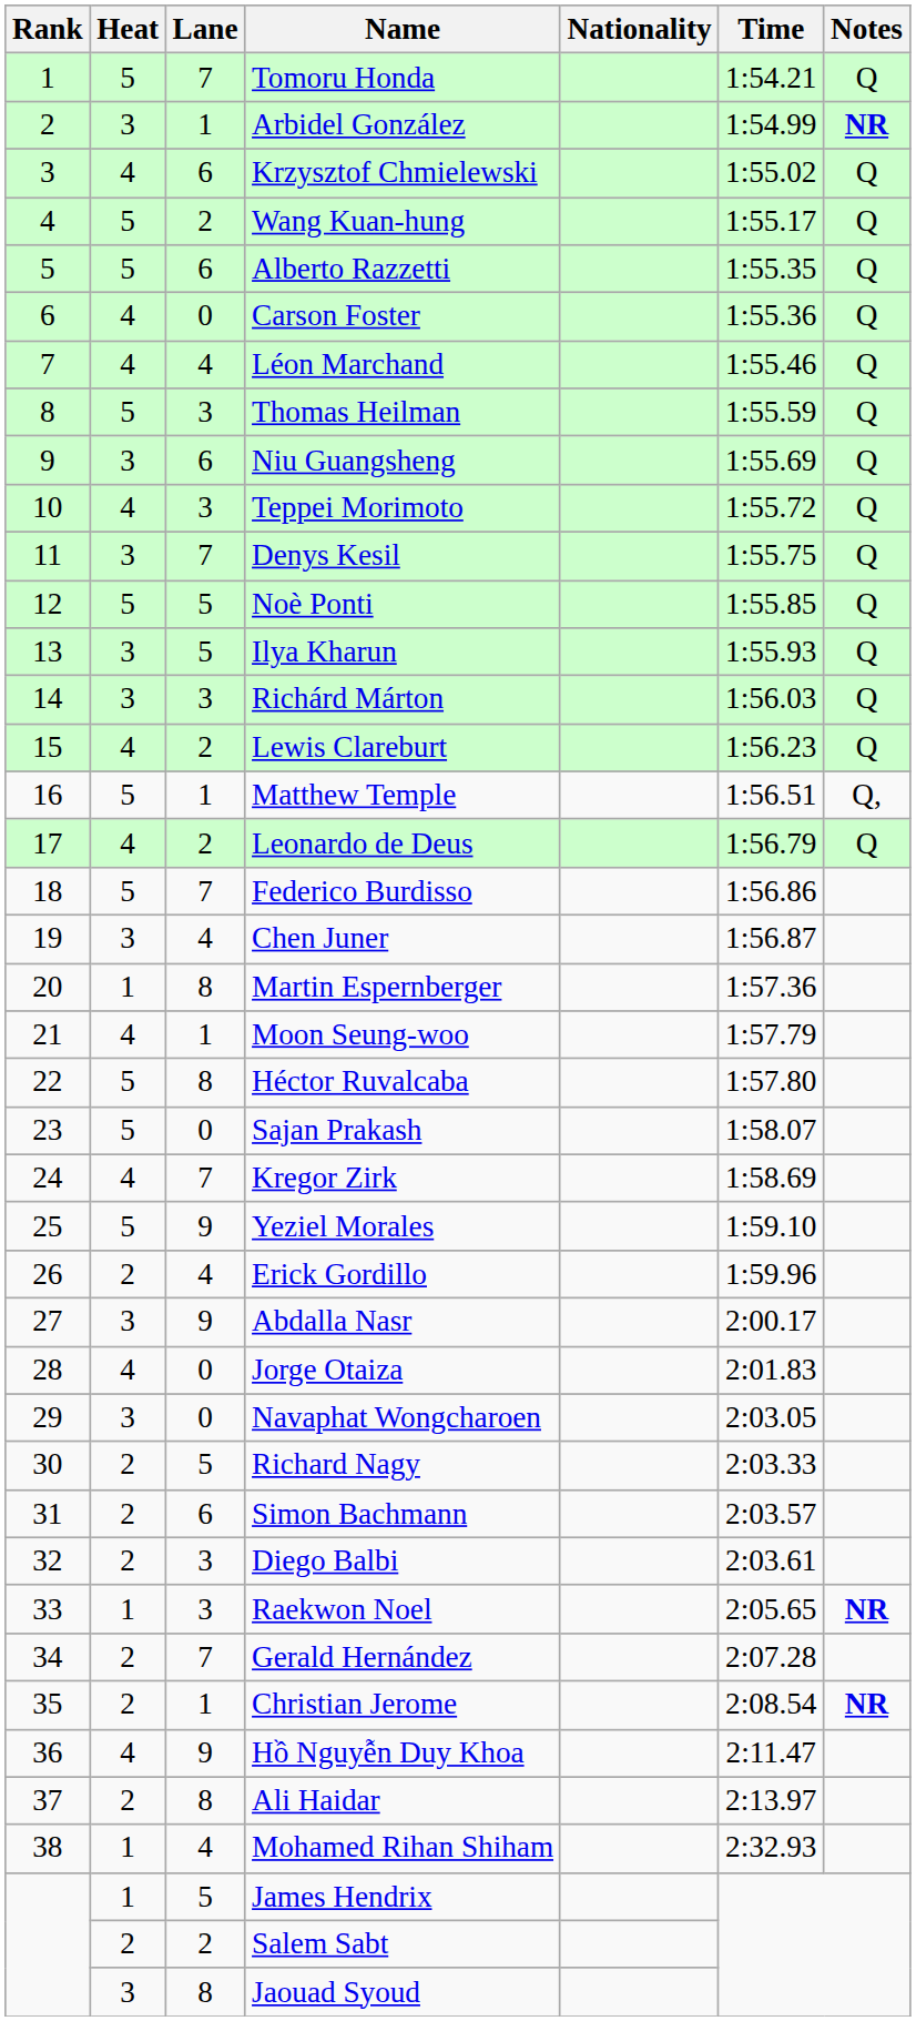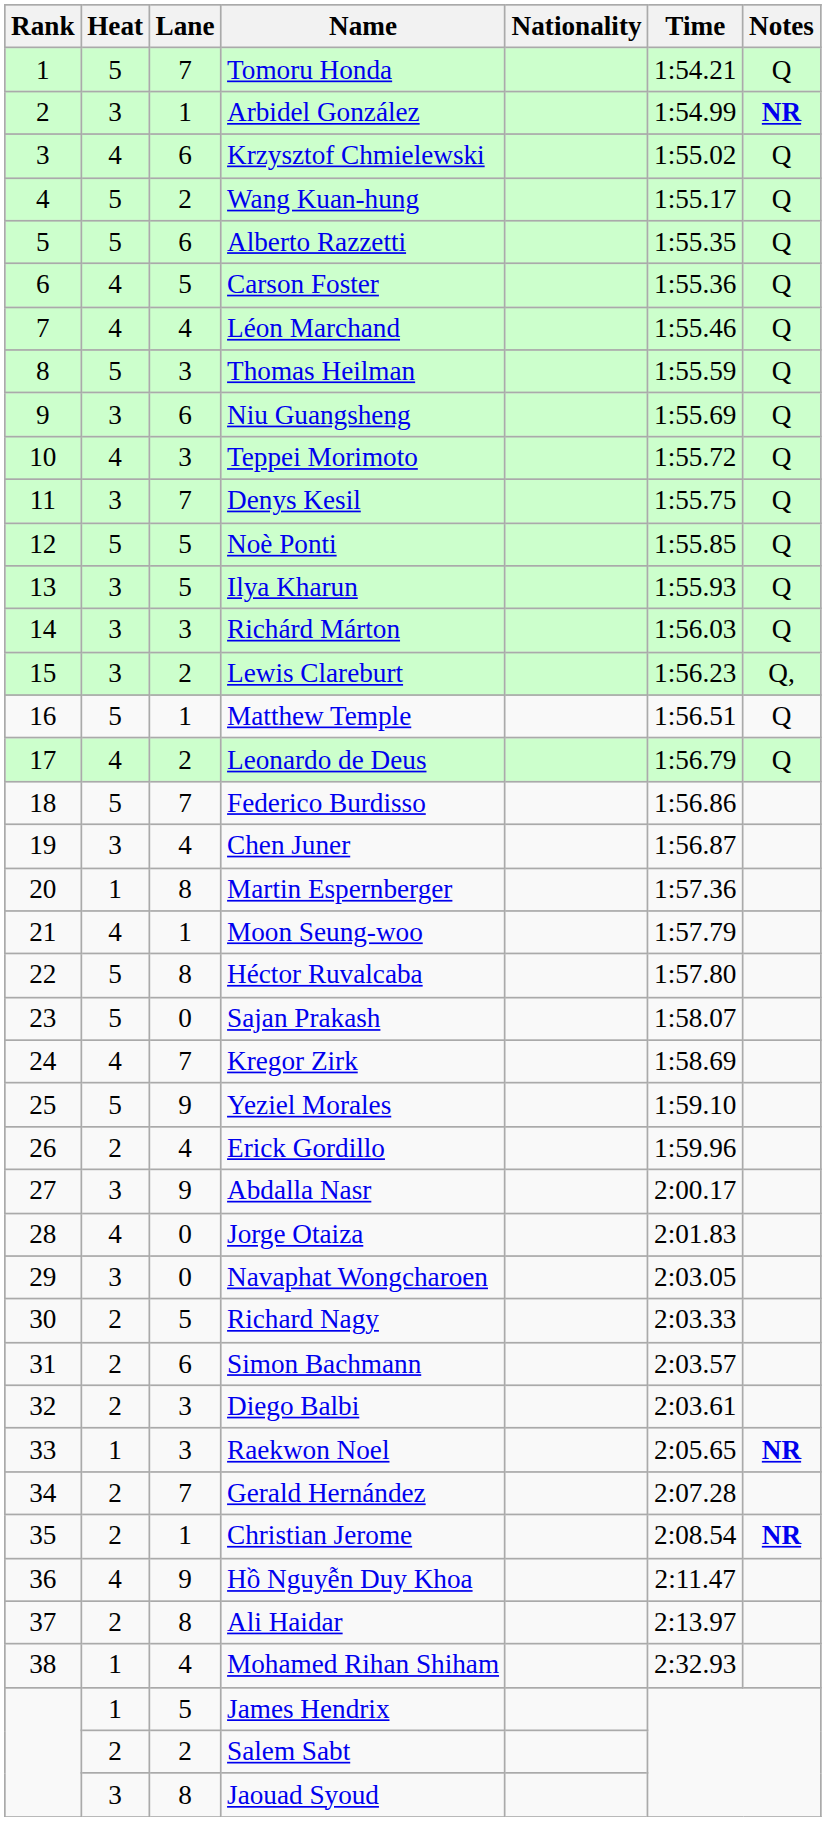 <table class="wikitable sortable" style="text-align:center">
 <tr>
 <th>Rank</th>
 <th>Heat</th>
 <th>Lane</th>
 <th>Name</th>
 <th>Nationality</th>
 <th>Time</th>
 <th>Notes</th>
 </tr>
 <tr bgcolor=ccffcc>
 <td>1</td>
 <td>5</td>
 <td>7</td>
 <td align=left><a href='#'>Tomoru Honda</a></td>
 <td align=left></td>
 <td>1:54.21</td>
 <td>Q</td>
 </tr>
 <tr bgcolor=ccffcc>
 <td>2</td>
 <td>3</td>
 <td>1</td>
 <td align=left><a href='#'>Arbidel González</a></td>
 <td align=left></td>
 <td>1:54.99</td>
 <td><strong><a href='#'>NR</a></strong></td>
 </tr>
 <tr bgcolor=ccffcc>
 <td>3</td>
 <td>4</td>
 <td>6</td>
 <td align=left><a href='#'>Krzysztof Chmielewski</a></td>
 <td align=left></td>
 <td>1:55.02</td>
 <td>Q</td>
 </tr>
 <tr bgcolor=ccffcc>
 <td>4</td>
 <td>5</td>
 <td>2</td>
 <td align=left><a href='#'>Wang Kuan-hung</a></td>
 <td align=left></td>
 <td>1:55.17</td>
 <td>Q</td>
 </tr>
 <tr bgcolor=ccffcc>
 <td>5</td>
 <td>5</td>
 <td>6</td>
 <td align=left><a href='#'>Alberto Razzetti</a></td>
 <td align=left></td>
 <td>1:55.35</td>
 <td>Q</td>
 </tr>
 <tr bgcolor=ccffcc>
 <td>6</td>
 <td>4</td>
-<td>0</td>
+<td>5</td>
 <td align=left><a href='#'>Carson Foster</a></td>
 <td align=left></td>
 <td>1:55.36</td>
 <td>Q</td>
 </tr>
 <tr bgcolor=ccffcc>
 <td>7</td>
 <td>4</td>
 <td>4</td>
 <td align=left><a href='#'>Léon Marchand</a></td>
 <td align=left></td>
 <td>1:55.46</td>
 <td>Q</td>
 </tr>
 <tr bgcolor=ccffcc>
 <td>8</td>
 <td>5</td>
 <td>3</td>
 <td align=left><a href='#'>Thomas Heilman</a></td>
 <td align=left></td>
 <td>1:55.59</td>
 <td>Q</td>
 </tr>
 <tr bgcolor=ccffcc>
 <td>9</td>
 <td>3</td>
 <td>6</td>
 <td align=left><a href='#'>Niu Guangsheng</a></td>
 <td align=left></td>
 <td>1:55.69</td>
 <td>Q</td>
 </tr>
 <tr bgcolor=ccffcc>
 <td>10</td>
 <td>4</td>
 <td>3</td>
 <td align=left><a href='#'>Teppei Morimoto</a></td>
 <td align=left></td>
 <td>1:55.72</td>
 <td>Q</td>
 </tr>
 <tr bgcolor=ccffcc>
 <td>11</td>
 <td>3</td>
 <td>7</td>
 <td align=left><a href='#'>Denys Kesil</a></td>
 <td align=left></td>
 <td>1:55.75</td>
 <td>Q</td>
 </tr>
 <tr bgcolor=ccffcc>
 <td>12</td>
 <td>5</td>
 <td>5</td>
 <td align=left><a href='#'>Noè Ponti</a></td>
 <td align=left></td>
 <td>1:55.85</td>
 <td>Q</td>
 </tr>
 <tr bgcolor=ccffcc>
 <td>13</td>
 <td>3</td>
 <td>5</td>
 <td align=left><a href='#'>Ilya Kharun</a></td>
 <td align=left></td>
 <td>1:55.93</td>
 <td>Q</td>
 </tr>
 <tr bgcolor=ccffcc>
 <td>14</td>
 <td>3</td>
 <td>3</td>
 <td align=left><a href='#'>Richárd Márton</a></td>
 <td align=left></td>
 <td>1:56.03</td>
 <td>Q</td>
 </tr>
 <tr bgcolor=ccffcc>
 <td>15</td>
-<td>4</td>
+<td>3</td>
 <td>2</td>
 <td align=left><a href='#'>Lewis Clareburt</a></td>
 <td align=left></td>
 <td>1:56.23</td>
-<td>Q</td>
+<td>Q, </td>
 </tr>
 <tr>
 <td>16</td>
 <td>5</td>
 <td>1</td>
 <td align=left><a href='#'>Matthew Temple</a></td>
 <td align=left></td>
 <td>1:56.51</td>
-<td>Q, </td>
+<td>Q</td>
 </tr>
 <tr bgcolor=ccffcc>
 <td>17</td>
 <td>4</td>
 <td>2</td>
 <td align=left><a href='#'>Leonardo de Deus</a></td>
 <td align=left></td>
 <td>1:56.79</td>
 <td>Q</td>
 </tr>
 <tr>
 <td>18</td>
 <td>5</td>
 <td>7</td>
 <td align=left><a href='#'>Federico Burdisso</a></td>
 <td align=left></td>
 <td>1:56.86</td>
 <td></td>
 </tr>
 <tr>
 <td>19</td>
 <td>3</td>
 <td>4</td>
 <td align=left><a href='#'>Chen Juner</a></td>
 <td align=left></td>
 <td>1:56.87</td>
 <td></td>
 </tr>
 <tr>
 <td>20</td>
 <td>1</td>
 <td>8</td>
 <td align=left><a href='#'>Martin Espernberger</a></td>
 <td align=left></td>
 <td>1:57.36</td>
 <td></td>
 </tr>
 <tr>
 <td>21</td>
 <td>4</td>
 <td>1</td>
 <td align=left><a href='#'>Moon Seung-woo</a></td>
 <td align=left></td>
 <td>1:57.79</td>
 <td></td>
 </tr>
 <tr>
 <td>22</td>
 <td>5</td>
 <td>8</td>
 <td align=left><a href='#'>Héctor Ruvalcaba</a></td>
 <td align=left></td>
 <td>1:57.80</td>
 <td></td>
 </tr>
 <tr>
 <td>23</td>
 <td>5</td>
 <td>0</td>
 <td align=left><a href='#'>Sajan Prakash</a></td>
 <td align=left></td>
 <td>1:58.07</td>
 <td></td>
 </tr>
 <tr>
 <td>24</td>
 <td>4</td>
 <td>7</td>
 <td align=left><a href='#'>Kregor Zirk</a></td>
 <td align=left></td>
 <td>1:58.69</td>
 <td></td>
 </tr>
 <tr>
 <td>25</td>
 <td>5</td>
 <td>9</td>
 <td align=left><a href='#'>Yeziel Morales</a></td>
 <td align=left></td>
 <td>1:59.10</td>
 <td></td>
 </tr>
 <tr>
 <td>26</td>
 <td>2</td>
 <td>4</td>
 <td align=left><a href='#'>Erick Gordillo</a></td>
 <td align=left></td>
 <td>1:59.96</td>
 <td></td>
 </tr>
 <tr>
 <td>27</td>
 <td>3</td>
 <td>9</td>
 <td align=left><a href='#'>Abdalla Nasr</a></td>
 <td align=left></td>
 <td>2:00.17</td>
 <td></td>
 </tr>
 <tr>
 <td>28</td>
 <td>4</td>
 <td>0</td>
 <td align=left><a href='#'>Jorge Otaiza</a></td>
 <td align=left></td>
 <td>2:01.83</td>
 <td></td>
 </tr>
 <tr>
 <td>29</td>
 <td>3</td>
 <td>0</td>
 <td align=left><a href='#'>Navaphat Wongcharoen</a></td>
 <td align=left></td>
 <td>2:03.05</td>
 <td></td>
 </tr>
 <tr>
 <td>30</td>
 <td>2</td>
 <td>5</td>
 <td align=left><a href='#'>Richard Nagy</a></td>
 <td align=left></td>
 <td>2:03.33</td>
 <td></td>
 </tr>
 <tr>
 <td>31</td>
 <td>2</td>
 <td>6</td>
 <td align=left><a href='#'>Simon Bachmann</a></td>
 <td align=left></td>
 <td>2:03.57</td>
 <td></td>
 </tr>
 <tr>
 <td>32</td>
 <td>2</td>
 <td>3</td>
 <td align=left><a href='#'>Diego Balbi</a></td>
 <td align=left></td>
 <td>2:03.61</td>
 <td></td>
 </tr>
 <tr>
 <td>33</td>
 <td>1</td>
 <td>3</td>
 <td align=left><a href='#'>Raekwon Noel</a></td>
 <td align=left></td>
 <td>2:05.65</td>
 <td><strong><a href='#'>NR</a></strong></td>
 </tr>
 <tr>
 <td>34</td>
 <td>2</td>
 <td>7</td>
 <td align=left><a href='#'>Gerald Hernández</a></td>
 <td align=left></td>
 <td>2:07.28</td>
 <td></td>
 </tr>
 <tr>
 <td>35</td>
 <td>2</td>
 <td>1</td>
 <td align=left><a href='#'>Christian Jerome</a></td>
 <td align=left></td>
 <td>2:08.54</td>
 <td><strong><a href='#'>NR</a></strong></td>
 </tr>
 <tr>
 <td>36</td>
 <td>4</td>
 <td>9</td>
 <td align=left><a href='#'>Hồ Nguyễn Duy Khoa</a></td>
 <td align=left></td>
 <td>2:11.47</td>
 <td></td>
 </tr>
 <tr>
 <td>37</td>
 <td>2</td>
 <td>8</td>
 <td align=left><a href='#'>Ali Haidar</a></td>
 <td align=left></td>
 <td>2:13.97</td>
 <td></td>
 </tr>
 <tr>
 <td>38</td>
 <td>1</td>
 <td>4</td>
 <td align=left><a href='#'>Mohamed Rihan Shiham</a></td>
 <td align=left></td>
 <td>2:32.93</td>
 <td></td>
 </tr>
 <tr>
 <td rowspan=3></td>
 <td>1</td>
 <td>5</td>
 <td align=left><a href='#'>James Hendrix</a></td>
 <td align=left></td>
 <td rowspan=3 colspan=2></td>
 </tr>
 <tr>
 <td>2</td>
 <td>2</td>
 <td align=left><a href='#'>Salem Sabt</a></td>
 <td align=left></td>
 </tr>
 <tr>
 <td>3</td>
 <td>8</td>
 <td align=left><a href='#'>Jaouad Syoud</a></td>
 <td align=left></td>
 </tr>
 </table>
